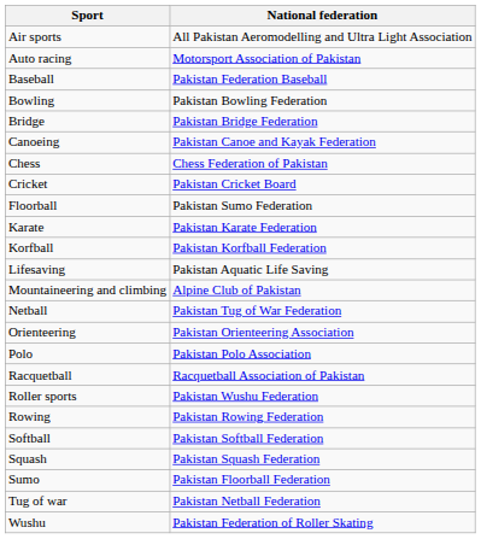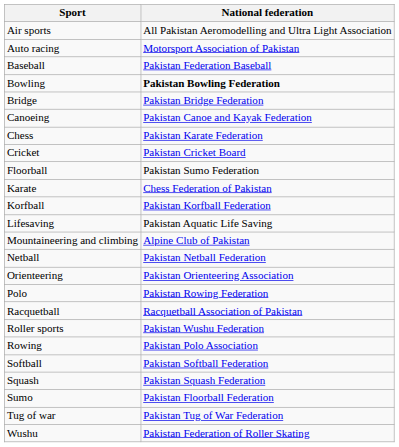 <table class="wikitable">
 <tr>
 <th>Sport</th>
 <th>National federation</th>
 </tr>
 <tr>
 <td>Air sports</td>
 <td>All Pakistan Aeromodelling and Ultra Light Association</td>
 </tr>
 <tr>
 <td>Auto racing</td>
 <td><a href='#'>Motorsport Association of Pakistan</a></td>
 </tr>
 <tr>
 <td>Baseball</td>
 <td><a href='#'>Pakistan Federation Baseball</a></td>
 </tr>
 <tr>
 <td>Bowling</td>
-<td>Pakistan Bowling Federation</td>
+<td><strong>Pakistan Bowling Federation</strong></td>
 </tr>
 <tr>
 <td>Bridge</td>
 <td><a href='#'>Pakistan Bridge Federation</a></td>
 </tr>
 <tr>
 <td>Canoeing</td>
 <td><a href='#'>Pakistan Canoe and Kayak Federation</a></td>
 </tr>
 <tr>
 <td>Chess</td>
-<td><a href='#'>Chess Federation of Pakistan</a></td>
+<td><a href='#'>Pakistan Karate Federation</a></td>
 </tr>
 <tr>
 <td>Cricket</td>
 <td><a href='#'>Pakistan Cricket Board</a></td>
 </tr>
 <tr>
 <td>Floorball</td>
 <td>Pakistan Sumo Federation</td>
 </tr>
 <tr>
 <td>Karate</td>
-<td><a href='#'>Pakistan Karate Federation</a></td>
+<td><a href='#'>Chess Federation of Pakistan</a></td>
 </tr>
 <tr>
 <td>Korfball</td>
 <td><a href='#'>Pakistan Korfball Federation</a></td>
 </tr>
 <tr>
 <td>Lifesaving</td>
 <td>Pakistan Aquatic Life Saving</td>
 </tr>
 <tr>
 <td>Mountaineering and climbing</td>
 <td><a href='#'>Alpine Club of Pakistan</a></td>
 </tr>
 <tr>
 <td>Netball</td>
-<td><a href='#'>Pakistan Tug of War Federation</a></td>
+<td><a href='#'>Pakistan Netball Federation</a></td>
 </tr>
 <tr>
 <td>Orienteering</td>
 <td><a href='#'>Pakistan Orienteering Association</a></td>
 </tr>
 <tr>
 <td>Polo</td>
-<td><a href='#'>Pakistan Polo Association</a></td>
+<td><a href='#'>Pakistan Rowing Federation</a></td>
 </tr>
 <tr>
 <td>Racquetball</td>
 <td><a href='#'>Racquetball Association of Pakistan</a></td>
 </tr>
 <tr>
 <td>Roller sports</td>
 <td><a href='#'>Pakistan Wushu Federation</a></td>
 </tr>
 <tr>
 <td>Rowing</td>
-<td><a href='#'>Pakistan Rowing Federation</a></td>
+<td><a href='#'>Pakistan Polo Association</a></td>
 </tr>
 <tr>
 <td>Softball</td>
 <td><a href='#'>Pakistan Softball Federation</a></td>
 </tr>
 <tr>
 <td>Squash</td>
 <td><a href='#'>Pakistan Squash Federation</a></td>
 </tr>
 <tr>
 <td>Sumo</td>
 <td><a href='#'>Pakistan Floorball Federation</a></td>
 </tr>
 <tr>
 <td>Tug of war</td>
-<td><a href='#'>Pakistan Netball Federation</a></td>
+<td><a href='#'>Pakistan Tug of War Federation</a></td>
 </tr>
 <tr>
 <td>Wushu</td>
 <td><a href='#'>Pakistan Federation of Roller Skating</a></td>
 </tr>
 </table>
